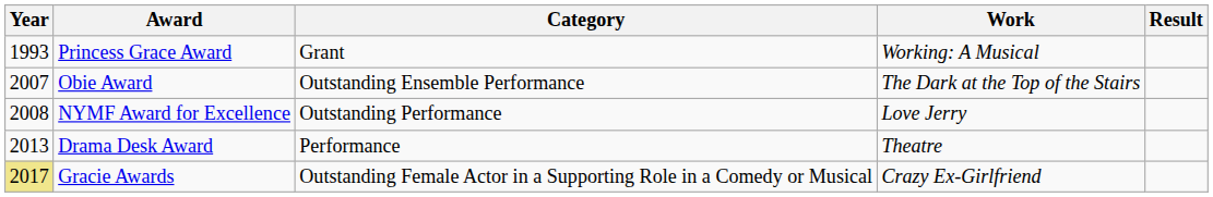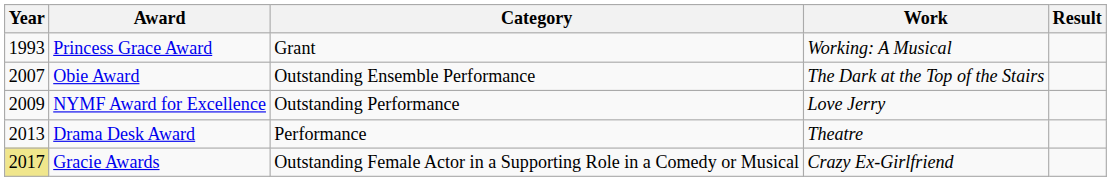 <table class="wikitable">
 <tr>
 <th>Year</th>
 <th>Award</th>
 <th>Category</th>
 <th>Work</th>
 <th>Result</th>
 </tr>
 <tr>
 <td>1993</td>
 <td><a href='#'>Princess Grace Award</a></td>
 <td>Grant</td>
 <td><em>Working: A Musical</em></td>
 <td></td>
 </tr>
 <tr>
 <td>2007</td>
 <td><a href='#'>Obie Award</a></td>
 <td>Outstanding Ensemble Performance</td>
 <td><em>The Dark at the Top of the Stairs</em></td>
 <td></td>
 </tr>
 <tr>
-<td>2008</td>
+<td>2009</td>
 <td><a href='#'>NYMF Award for Excellence</a></td>
 <td>Outstanding Performance</td>
 <td><em>Love Jerry</em></td>
 <td></td>
 </tr>
 <tr>
 <td>2013</td>
 <td><a href='#'>Drama Desk Award</a></td>
 <td>Performance</td>
 <td><em>Theatre</em></td>
 <td></td>
 </tr>
 <tr>
 <td style="background: khaki;">2017</td>
 <td><a href='#'>Gracie Awards</a></td>
 <td>Outstanding Female Actor in a Supporting Role in a Comedy or Musical</td>
 <td><em>Crazy Ex-Girlfriend</em></td>
 <td></td>
 </tr>
 </table>
